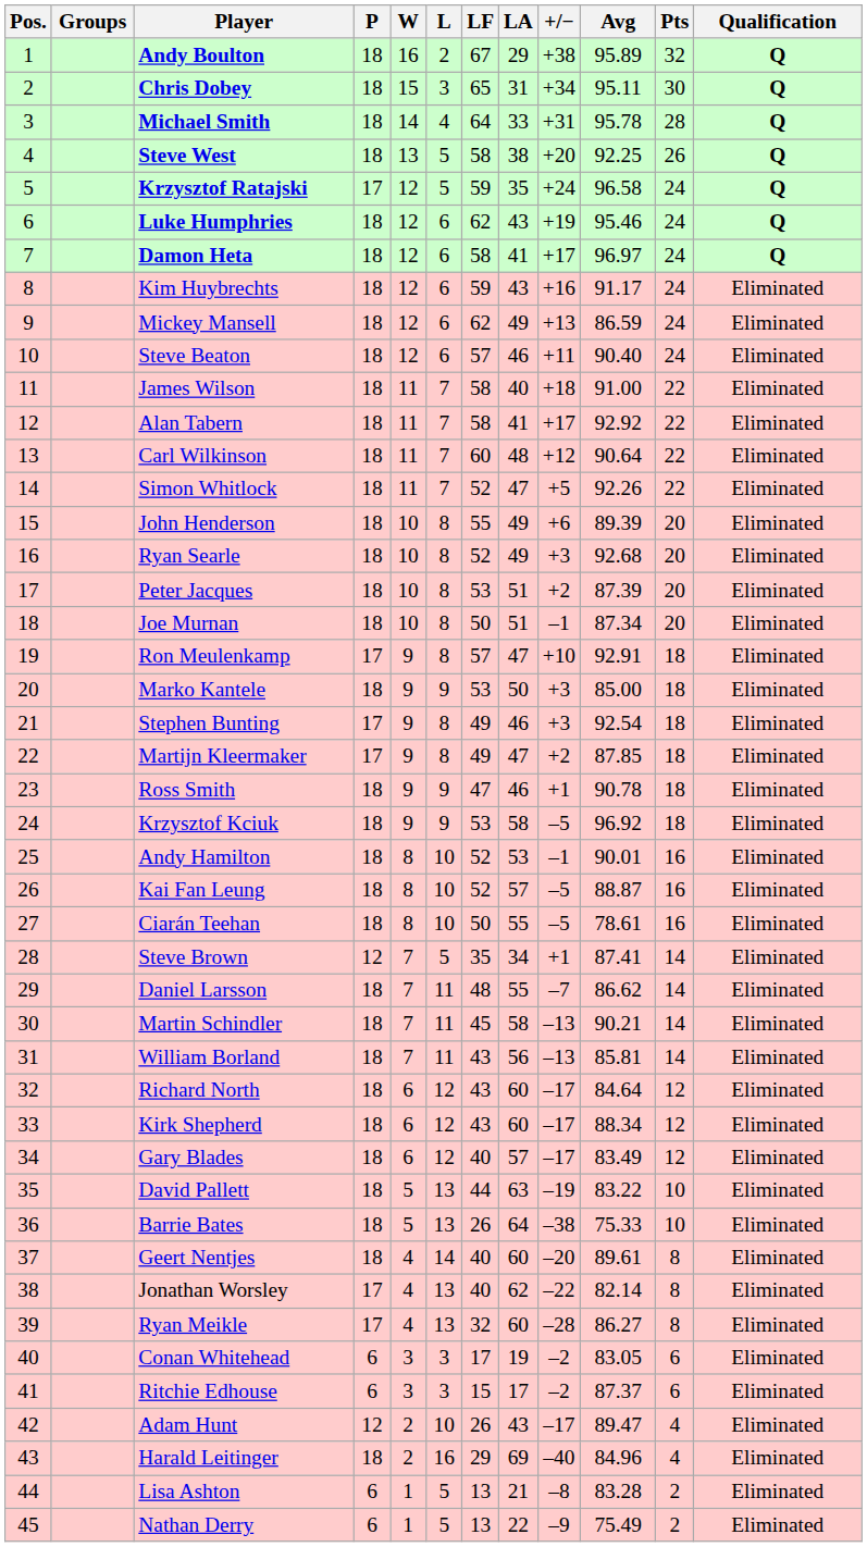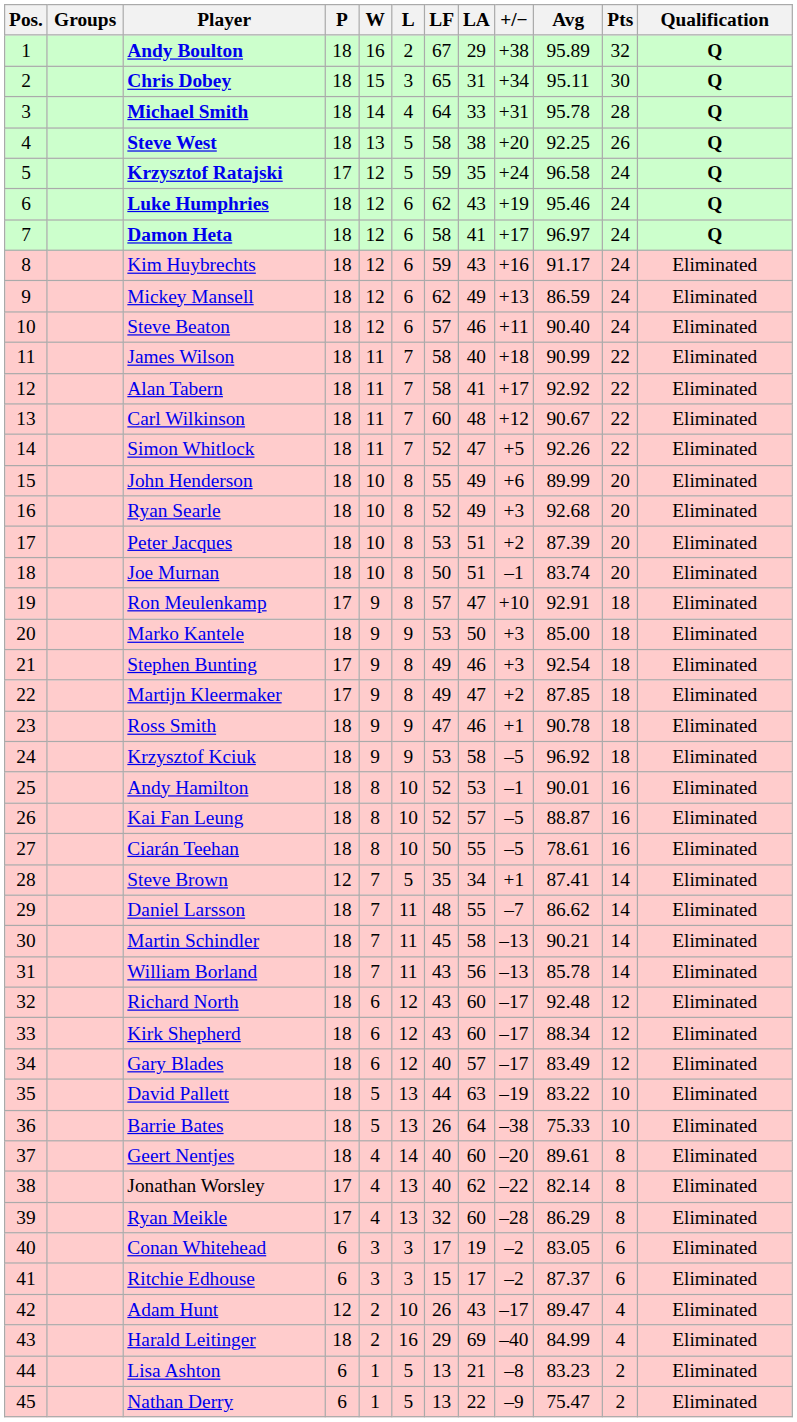 <table class ="wikitable sortable" style="text-align:center">
 <tr>
 <th width=20>Pos.</th>
 <th width=55>Groups</th>
 <th width=160>Player</th>
 <th width=20>P</th>
 <th width=20>W</th>
 <th width=20>L</th>
 <th width=20>LF</th>
 <th width=20>LA</th>
 <th width=25>+/−</th>
 <th width=50>Avg</th>
 <th width=20>Pts</th>
 <th width=120>Qualification</th>
 </tr>
 <tr style="background:#CCFFCC;">
 <td>1</td>
 <td></td>
 <td align=left> <strong><a href='#'>Andy Boulton</a></strong></td>
 <td>18</td>
 <td>16</td>
 <td>2</td>
 <td>67</td>
 <td>29</td>
 <td>+38</td>
 <td>95.89</td>
 <td>32</td>
 <td><strong>Q</strong></td>
 </tr>
 <tr style="background:#CCFFCC;">
 <td>2</td>
 <td></td>
 <td align=left> <strong><a href='#'>Chris Dobey</a></strong></td>
 <td>18</td>
 <td>15</td>
 <td>3</td>
 <td>65</td>
 <td>31</td>
 <td>+34</td>
 <td>95.11</td>
 <td>30</td>
 <td><strong>Q</strong></td>
 </tr>
 <tr style="background:#CCFFCC;">
 <td>3</td>
 <td></td>
 <td align=left> <strong><a href='#'>Michael Smith</a></strong></td>
 <td>18</td>
 <td>14</td>
 <td>4</td>
 <td>64</td>
 <td>33</td>
 <td>+31</td>
 <td>95.78</td>
 <td>28</td>
 <td><strong>Q</strong></td>
 </tr>
 <tr style="background:#CCFFCC;">
 <td>4</td>
 <td></td>
 <td align=left> <strong><a href='#'>Steve West</a></strong></td>
 <td>18</td>
 <td>13</td>
 <td>5</td>
 <td>58</td>
 <td>38</td>
 <td>+20</td>
 <td>92.25</td>
 <td>26</td>
 <td><strong>Q</strong></td>
 </tr>
 <tr style="background:#CCFFCC;">
 <td>5</td>
 <td></td>
 <td align=left> <strong><a href='#'>Krzysztof Ratajski</a></strong></td>
 <td>17</td>
 <td>12</td>
 <td>5</td>
 <td>59</td>
 <td>35</td>
 <td>+24</td>
 <td>96.58</td>
 <td>24</td>
 <td><strong>Q</strong></td>
 </tr>
 <tr style="background:#CCFFCC;">
 <td>6</td>
 <td></td>
 <td align=left> <strong><a href='#'>Luke Humphries</a></strong></td>
 <td>18</td>
 <td>12</td>
 <td>6</td>
 <td>62</td>
 <td>43</td>
 <td>+19</td>
 <td>95.46</td>
 <td>24</td>
 <td><strong>Q</strong></td>
 </tr>
 <tr style="background:#CCFFCC;">
 <td>7</td>
 <td></td>
 <td align=left> <strong><a href='#'>Damon Heta</a></strong></td>
 <td>18</td>
 <td>12</td>
 <td>6</td>
 <td>58</td>
 <td>41</td>
 <td>+17</td>
 <td>96.97</td>
 <td>24</td>
 <td><strong>Q</strong></td>
 </tr>
 <tr style="background:#FFCCCC;">
 <td>8</td>
 <td></td>
 <td align=left> <a href='#'>Kim Huybrechts</a></td>
 <td>18</td>
 <td>12</td>
 <td>6</td>
 <td>59</td>
 <td>43</td>
 <td>+16</td>
 <td>91.17</td>
 <td>24</td>
 <td>Eliminated</td>
 </tr>
 <tr style="background:#FFCCCC;">
 <td>9</td>
 <td></td>
 <td align=left> <a href='#'>Mickey Mansell</a></td>
 <td>18</td>
 <td>12</td>
 <td>6</td>
 <td>62</td>
 <td>49</td>
 <td>+13</td>
 <td>86.59</td>
 <td>24</td>
 <td>Eliminated</td>
 </tr>
 <tr style="background:#FFCCCC;">
 <td>10</td>
 <td></td>
 <td align=left> <a href='#'>Steve Beaton</a></td>
 <td>18</td>
 <td>12</td>
 <td>6</td>
 <td>57</td>
 <td>46</td>
 <td>+11</td>
 <td>90.40</td>
 <td>24</td>
 <td>Eliminated</td>
 </tr>
 <tr style="background:#FFCCCC;">
 <td>11</td>
 <td></td>
 <td align=left> <a href='#'>James Wilson</a></td>
 <td>18</td>
 <td>11</td>
 <td>7</td>
 <td>58</td>
 <td>40</td>
 <td>+18</td>
-<td>91.00</td>
+<td>90.99</td>
 <td>22</td>
 <td>Eliminated</td>
 </tr>
 <tr style="background:#FFCCCC;">
 <td>12</td>
 <td></td>
 <td align=left> <a href='#'>Alan Tabern</a></td>
 <td>18</td>
 <td>11</td>
 <td>7</td>
 <td>58</td>
 <td>41</td>
 <td>+17</td>
 <td>92.92</td>
 <td>22</td>
 <td>Eliminated</td>
 </tr>
 <tr style="background:#FFCCCC;">
 <td>13</td>
 <td></td>
 <td align=left> <a href='#'>Carl Wilkinson</a></td>
 <td>18</td>
 <td>11</td>
 <td>7</td>
 <td>60</td>
 <td>48</td>
 <td>+12</td>
-<td>90.64</td>
+<td>90.67</td>
 <td>22</td>
 <td>Eliminated</td>
 </tr>
 <tr style="background:#FFCCCC;">
 <td>14</td>
 <td></td>
 <td align=left> <a href='#'>Simon Whitlock</a></td>
 <td>18</td>
 <td>11</td>
 <td>7</td>
 <td>52</td>
 <td>47</td>
 <td>+5</td>
 <td>92.26</td>
 <td>22</td>
 <td>Eliminated</td>
 </tr>
 <tr style="background:#FFCCCC;">
 <td>15</td>
 <td></td>
 <td align=left> <a href='#'>John Henderson</a></td>
 <td>18</td>
 <td>10</td>
 <td>8</td>
 <td>55</td>
 <td>49</td>
 <td>+6</td>
-<td>89.39</td>
+<td>89.99</td>
 <td>20</td>
 <td>Eliminated</td>
 </tr>
 <tr style="background:#FFCCCC;">
 <td>16</td>
 <td></td>
 <td align=left> <a href='#'>Ryan Searle</a></td>
 <td>18</td>
 <td>10</td>
 <td>8</td>
 <td>52</td>
 <td>49</td>
 <td>+3</td>
 <td>92.68</td>
 <td>20</td>
 <td>Eliminated</td>
 </tr>
 <tr style="background:#FFCCCC;">
 <td>17</td>
 <td></td>
 <td align=left> <a href='#'>Peter Jacques</a></td>
 <td>18</td>
 <td>10</td>
 <td>8</td>
 <td>53</td>
 <td>51</td>
 <td>+2</td>
 <td>87.39</td>
 <td>20</td>
 <td>Eliminated</td>
 </tr>
 <tr style="background:#FFCCCC;">
 <td>18</td>
 <td></td>
 <td align=left> <a href='#'>Joe Murnan</a></td>
 <td>18</td>
 <td>10</td>
 <td>8</td>
 <td>50</td>
 <td>51</td>
 <td>–1</td>
-<td>87.34</td>
+<td>83.74</td>
 <td>20</td>
 <td>Eliminated</td>
 </tr>
 <tr style="background:#FFCCCC;">
 <td>19</td>
 <td></td>
 <td align=left> <a href='#'>Ron Meulenkamp</a></td>
 <td>17</td>
 <td>9</td>
 <td>8</td>
 <td>57</td>
 <td>47</td>
 <td>+10</td>
 <td>92.91</td>
 <td>18</td>
 <td>Eliminated</td>
 </tr>
 <tr style="background:#FFCCCC;">
 <td>20</td>
 <td></td>
 <td align=left> <a href='#'>Marko Kantele</a></td>
 <td>18</td>
 <td>9</td>
 <td>9</td>
 <td>53</td>
 <td>50</td>
 <td>+3</td>
 <td>85.00</td>
 <td>18</td>
 <td>Eliminated</td>
 </tr>
 <tr style="background:#FFCCCC;">
 <td>21</td>
 <td></td>
 <td align=left> <a href='#'>Stephen Bunting</a></td>
 <td>17</td>
 <td>9</td>
 <td>8</td>
 <td>49</td>
 <td>46</td>
 <td>+3</td>
 <td>92.54</td>
 <td>18</td>
 <td>Eliminated</td>
 </tr>
 <tr style="background:#FFCCCC;">
 <td>22</td>
 <td></td>
 <td align=left> <a href='#'>Martijn Kleermaker</a></td>
 <td>17</td>
 <td>9</td>
 <td>8</td>
 <td>49</td>
 <td>47</td>
 <td>+2</td>
 <td>87.85</td>
 <td>18</td>
 <td>Eliminated</td>
 </tr>
 <tr style="background:#FFCCCC;">
 <td>23</td>
 <td></td>
 <td align=left> <a href='#'>Ross Smith</a></td>
 <td>18</td>
 <td>9</td>
 <td>9</td>
 <td>47</td>
 <td>46</td>
 <td>+1</td>
 <td>90.78</td>
 <td>18</td>
 <td>Eliminated</td>
 </tr>
 <tr style="background:#FFCCCC;">
 <td>24</td>
 <td></td>
 <td align=left> <a href='#'>Krzysztof Kciuk</a></td>
 <td>18</td>
 <td>9</td>
 <td>9</td>
 <td>53</td>
 <td>58</td>
 <td>–5</td>
 <td>96.92</td>
 <td>18</td>
 <td>Eliminated</td>
 </tr>
 <tr style="background:#FFCCCC;">
 <td>25</td>
 <td></td>
 <td align=left> <a href='#'>Andy Hamilton</a></td>
 <td>18</td>
 <td>8</td>
 <td>10</td>
 <td>52</td>
 <td>53</td>
 <td>–1</td>
 <td>90.01</td>
 <td>16</td>
 <td>Eliminated</td>
 </tr>
 <tr style="background:#FFCCCC;">
 <td>26</td>
 <td></td>
 <td align=left> <a href='#'>Kai Fan Leung</a></td>
 <td>18</td>
 <td>8</td>
 <td>10</td>
 <td>52</td>
 <td>57</td>
 <td>–5</td>
 <td>88.87</td>
 <td>16</td>
 <td>Eliminated</td>
 </tr>
 <tr style="background:#FFCCCC;">
 <td>27</td>
 <td></td>
 <td align=left> <a href='#'>Ciarán Teehan</a></td>
 <td>18</td>
 <td>8</td>
 <td>10</td>
 <td>50</td>
 <td>55</td>
 <td>–5</td>
 <td>78.61</td>
 <td>16</td>
 <td>Eliminated</td>
 </tr>
 <tr style="background:#FFCCCC;">
 <td>28</td>
 <td></td>
 <td align=left> <a href='#'>Steve Brown</a></td>
 <td>12</td>
 <td>7</td>
 <td>5</td>
 <td>35</td>
 <td>34</td>
 <td>+1</td>
 <td>87.41</td>
 <td>14</td>
 <td>Eliminated</td>
 </tr>
 <tr style="background:#FFCCCC;">
 <td>29</td>
 <td></td>
 <td align=left> <a href='#'>Daniel Larsson</a></td>
 <td>18</td>
 <td>7</td>
 <td>11</td>
 <td>48</td>
 <td>55</td>
 <td>–7</td>
 <td>86.62</td>
 <td>14</td>
 <td>Eliminated</td>
 </tr>
 <tr style="background:#FFCCCC;">
 <td>30</td>
 <td></td>
 <td align=left> <a href='#'>Martin Schindler</a></td>
 <td>18</td>
 <td>7</td>
 <td>11</td>
 <td>45</td>
 <td>58</td>
 <td>–13</td>
 <td>90.21</td>
 <td>14</td>
 <td>Eliminated</td>
 </tr>
 <tr style="background:#FFCCCC;">
 <td>31</td>
 <td></td>
 <td align=left> <a href='#'>William Borland</a></td>
 <td>18</td>
 <td>7</td>
 <td>11</td>
 <td>43</td>
 <td>56</td>
 <td>–13</td>
-<td>85.81</td>
+<td>85.78</td>
 <td>14</td>
 <td>Eliminated</td>
 </tr>
 <tr style="background:#FFCCCC;">
 <td>32</td>
 <td></td>
 <td align=left> <a href='#'>Richard North</a></td>
 <td>18</td>
 <td>6</td>
 <td>12</td>
 <td>43</td>
 <td>60</td>
 <td>–17</td>
-<td>84.64</td>
+<td>92.48</td>
 <td>12</td>
 <td>Eliminated</td>
 </tr>
 <tr style="background:#FFCCCC;">
 <td>33</td>
 <td></td>
 <td align=left> <a href='#'>Kirk Shepherd</a></td>
 <td>18</td>
 <td>6</td>
 <td>12</td>
 <td>43</td>
 <td>60</td>
 <td>–17</td>
 <td>88.34</td>
 <td>12</td>
 <td>Eliminated</td>
 </tr>
 <tr style="background:#FFCCCC;">
 <td>34</td>
 <td></td>
 <td align=left> <a href='#'>Gary Blades</a></td>
 <td>18</td>
 <td>6</td>
 <td>12</td>
 <td>40</td>
 <td>57</td>
 <td>–17</td>
 <td>83.49</td>
 <td>12</td>
 <td>Eliminated</td>
 </tr>
 <tr style="background:#FFCCCC;">
 <td>35</td>
 <td></td>
 <td align=left> <a href='#'>David Pallett</a></td>
 <td>18</td>
 <td>5</td>
 <td>13</td>
 <td>44</td>
 <td>63</td>
 <td>–19</td>
 <td>83.22</td>
 <td>10</td>
 <td>Eliminated</td>
 </tr>
 <tr style="background:#FFCCCC;">
 <td>36</td>
 <td></td>
 <td align=left> <a href='#'>Barrie Bates</a></td>
 <td>18</td>
 <td>5</td>
 <td>13</td>
 <td>26</td>
 <td>64</td>
 <td>–38</td>
 <td>75.33</td>
 <td>10</td>
 <td>Eliminated</td>
 </tr>
 <tr style="background:#FFCCCC;">
 <td>37</td>
 <td></td>
 <td align=left> <a href='#'>Geert Nentjes</a></td>
 <td>18</td>
 <td>4</td>
 <td>14</td>
 <td>40</td>
 <td>60</td>
 <td>–20</td>
 <td>89.61</td>
 <td>8</td>
 <td>Eliminated</td>
 </tr>
 <tr style="background:#FFCCCC;">
 <td>38</td>
 <td></td>
 <td align=left> Jonathan Worsley</td>
 <td>17</td>
 <td>4</td>
 <td>13</td>
 <td>40</td>
 <td>62</td>
 <td>–22</td>
 <td>82.14</td>
 <td>8</td>
 <td>Eliminated</td>
 </tr>
 <tr style="background:#FFCCCC;">
 <td>39</td>
 <td></td>
 <td align=left> <a href='#'>Ryan Meikle</a></td>
 <td>17</td>
 <td>4</td>
 <td>13</td>
 <td>32</td>
 <td>60</td>
 <td>–28</td>
-<td>86.27</td>
+<td>86.29</td>
 <td>8</td>
 <td>Eliminated</td>
 </tr>
 <tr style="background:#FFCCCC;">
 <td>40</td>
 <td></td>
 <td align=left> <a href='#'>Conan Whitehead</a></td>
 <td>6</td>
 <td>3</td>
 <td>3</td>
 <td>17</td>
 <td>19</td>
 <td>–2</td>
 <td>83.05</td>
 <td>6</td>
 <td>Eliminated</td>
 </tr>
 <tr style="background:#FFCCCC;">
 <td>41</td>
 <td></td>
 <td align=left> <a href='#'>Ritchie Edhouse</a></td>
 <td>6</td>
 <td>3</td>
 <td>3</td>
 <td>15</td>
 <td>17</td>
 <td>–2</td>
 <td>87.37</td>
 <td>6</td>
 <td>Eliminated</td>
 </tr>
 <tr style="background:#FFCCCC;">
 <td>42</td>
 <td></td>
 <td align=left> <a href='#'>Adam Hunt</a></td>
 <td>12</td>
 <td>2</td>
 <td>10</td>
 <td>26</td>
 <td>43</td>
 <td>–17</td>
 <td>89.47</td>
 <td>4</td>
 <td>Eliminated</td>
 </tr>
 <tr style="background:#FFCCCC;">
 <td>43</td>
 <td></td>
 <td align=left> <a href='#'>Harald Leitinger</a></td>
 <td>18</td>
 <td>2</td>
 <td>16</td>
 <td>29</td>
 <td>69</td>
 <td>–40</td>
-<td>84.96</td>
+<td>84.99</td>
 <td>4</td>
 <td>Eliminated</td>
 </tr>
 <tr style="background:#FFCCCC;">
 <td>44</td>
 <td></td>
 <td align=left> <a href='#'>Lisa Ashton</a></td>
 <td>6</td>
 <td>1</td>
 <td>5</td>
 <td>13</td>
 <td>21</td>
 <td>–8</td>
-<td>83.28</td>
+<td>83.23</td>
 <td>2</td>
 <td>Eliminated</td>
 </tr>
 <tr style="background:#FFCCCC;">
 <td>45</td>
 <td></td>
 <td align=left> <a href='#'>Nathan Derry</a></td>
 <td>6</td>
 <td>1</td>
 <td>5</td>
 <td>13</td>
 <td>22</td>
 <td>–9</td>
-<td>75.49</td>
+<td>75.47</td>
 <td>2</td>
 <td>Eliminated</td>
 </tr>
 </table>
